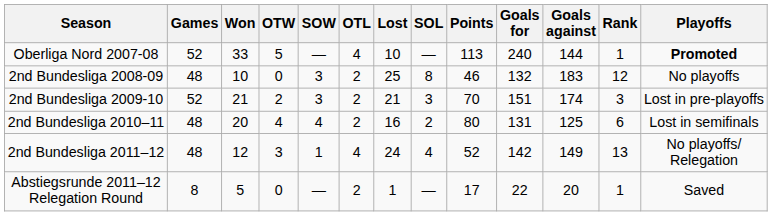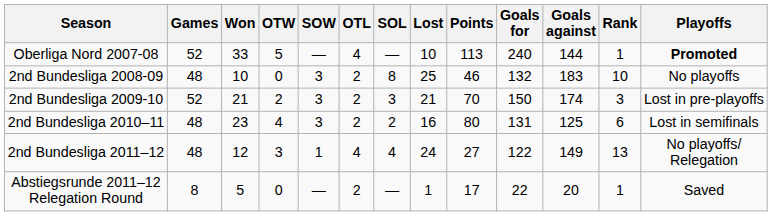 <table class="wikitable" style="text-align:center">
 <tr>
 <th>Season</th>
 <th>Games</th>
 <th>Won</th>
 <th>OTW</th>
 <th>SOW</th>
 <th>OTL</th>
+<th>SOL</th>
 <th>Lost</th>
-<th>SOL</th>
 <th>Points</th>
 <th>Goals<br>for</th>
 <th>Goals<br>against</th>
 <th>Rank</th>
 <th>Playoffs</th>
 </tr>
 <tr>
 <td>Oberliga Nord 2007-08</td>
 <td>52</td>
 <td>33</td>
 <td>5</td>
 <td>—</td>
 <td>4</td>
+<td>—</td>
 <td>10</td>
-<td>—</td>
 <td>113</td>
 <td>240</td>
 <td>144</td>
 <td>1</td>
 <td><strong>Promoted</strong></td>
 </tr>
 <tr>
 <td>2nd Bundesliga 2008-09</td>
 <td>48</td>
 <td>10</td>
 <td>0</td>
 <td>3</td>
 <td>2</td>
+<td>8</td>
 <td>25</td>
-<td>8</td>
 <td>46</td>
 <td>132</td>
 <td>183</td>
-<td>12</td>
+<td>10</td>
 <td>No playoffs</td>
 </tr>
 <tr>
 <td>2nd Bundesliga 2009-10</td>
 <td>52</td>
 <td>21</td>
 <td>2</td>
 <td>3</td>
 <td>2</td>
+<td>3</td>
 <td>21</td>
-<td>3</td>
 <td>70</td>
-<td>151</td>
+<td>150</td>
 <td>174</td>
 <td>3</td>
 <td>Lost in pre-playoffs</td>
 </tr>
 <tr>
 <td>2nd Bundesliga 2010–11</td>
 <td>48</td>
-<td>20</td>
+<td>23</td>
 <td>4</td>
-<td>4</td>
+<td>3</td>
+<td>2</td>
 <td>2</td>
 <td>16</td>
-<td>2</td>
 <td>80</td>
 <td>131</td>
 <td>125</td>
 <td>6</td>
 <td>Lost in semifinals</td>
 </tr>
 <tr>
 <td>2nd Bundesliga 2011–12</td>
 <td>48</td>
 <td>12</td>
 <td>3</td>
 <td>1</td>
 <td>4</td>
+<td>4</td>
 <td>24</td>
-<td>4</td>
-<td>52</td>
-<td>142</td>
+<td>27</td>
+<td>122</td>
 <td>149</td>
 <td>13</td>
 <td>No playoffs/<br>Relegation</td>
 </tr>
 <tr>
 <td>Abstiegsrunde 2011–12<br>Relegation Round</td>
 <td>8</td>
 <td>5</td>
 <td>0</td>
 <td>—</td>
 <td>2</td>
+<td>—</td>
 <td>1</td>
-<td>—</td>
 <td>17</td>
 <td>22</td>
 <td>20</td>
 <td>1</td>
 <td>Saved</td>
 </tr>
 </table>
